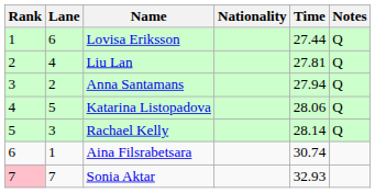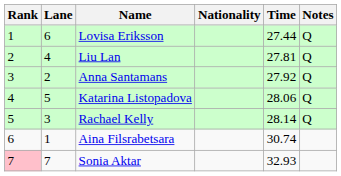 <table class="wikitable">
 <tr>
 <th>Rank</th>
 <th>Lane</th>
 <th>Name</th>
 <th>Nationality</th>
 <th>Time</th>
 <th>Notes</th>
 </tr>
 <tr bgcolor=ccffcc>
 <td>1</td>
 <td>6</td>
 <td><a href='#'>Lovisa Eriksson</a></td>
 <td></td>
 <td>27.44</td>
 <td>Q</td>
 </tr>
 <tr bgcolor=ccffcc>
 <td>2</td>
 <td>4</td>
 <td><a href='#'>Liu Lan</a></td>
 <td></td>
 <td>27.81</td>
 <td>Q</td>
 </tr>
 <tr bgcolor=ccffcc>
 <td>3</td>
 <td>2</td>
 <td><a href='#'>Anna Santamans</a></td>
 <td></td>
-<td>27.94</td>
+<td>27.92</td>
 <td>Q</td>
 </tr>
 <tr bgcolor=ccffcc>
 <td>4</td>
 <td>5</td>
 <td><a href='#'>Katarina Listopadova</a></td>
 <td></td>
 <td>28.06</td>
 <td>Q</td>
 </tr>
 <tr bgcolor=ccffcc>
 <td>5</td>
 <td>3</td>
 <td><a href='#'>Rachael Kelly</a></td>
 <td></td>
 <td>28.14</td>
 <td>Q</td>
 </tr>
 <tr>
 <td>6</td>
 <td>1</td>
 <td><a href='#'>Aina Filsrabetsara</a></td>
 <td></td>
 <td>30.74</td>
 <td></td>
 </tr>
 <tr>
 <td style="background: pink;">7</td>
 <td>7</td>
 <td><a href='#'>Sonia Aktar</a></td>
 <td></td>
 <td>32.93</td>
 <td></td>
 </tr>
 </table>
